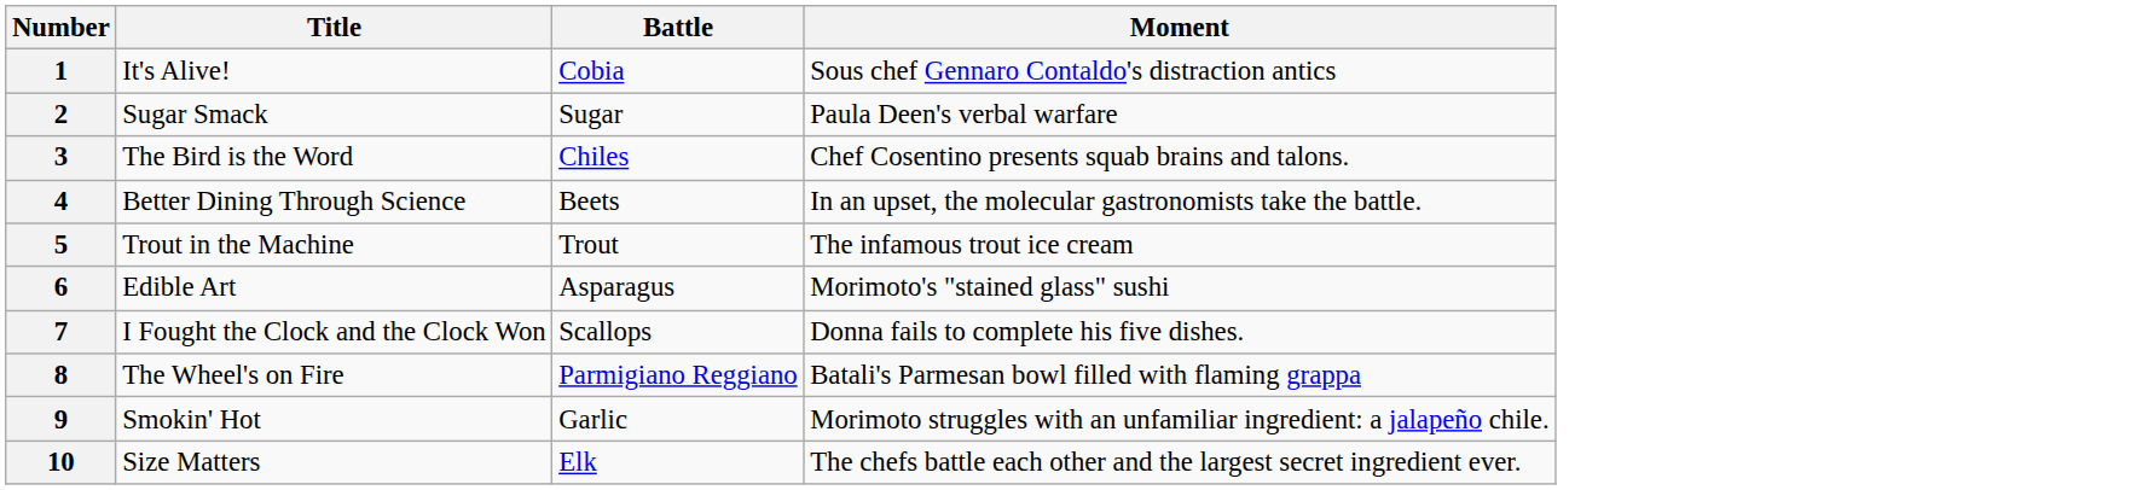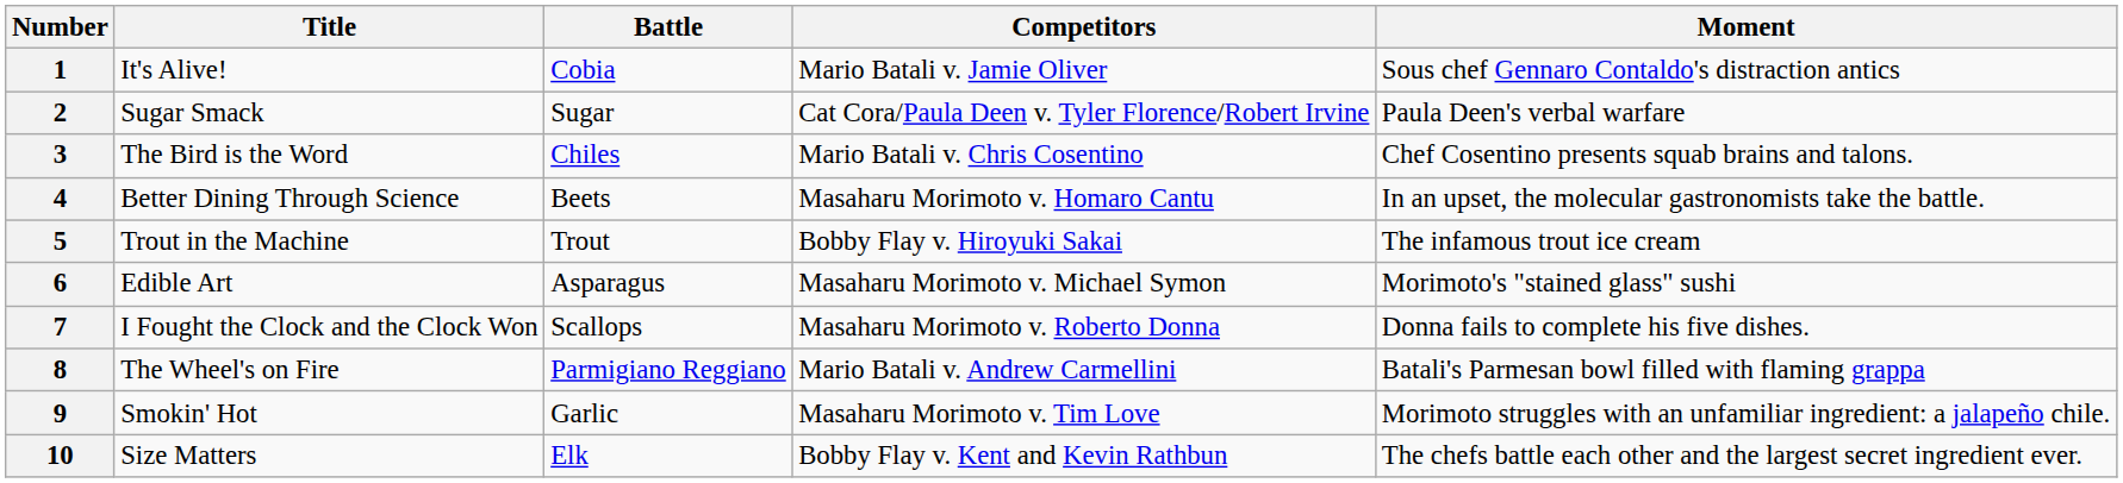 <table class="wikitable"  style="float:left; margin:auto;">
 <tr>
 <th scope="col">Number</th>
 <th scope="col">Title</th>
 <th scope="col">Battle</th>
+<th scope="col">Competitors</th>
 <th scope="col">Moment</th>
 </tr>
 <tr>
 <th scope="rowl">1</th>
 <td>It's Alive!</td>
 <td><a href='#'>Cobia</a></td>
+<td>Mario Batali v. <a href='#'>Jamie Oliver</a></td>
 <td>Sous chef <a href='#'>Gennaro Contaldo</a>'s distraction antics</td>
 </tr>
 <tr>
 <th scope="rowl">2</th>
 <td>Sugar Smack</td>
 <td>Sugar</td>
+<td>Cat Cora/<a href='#'>Paula Deen</a> v. <a href='#'>Tyler Florence</a>/<a href='#'>Robert Irvine</a></td>
 <td>Paula Deen's verbal warfare</td>
 </tr>
 <tr>
 <th scope="rowl">3</th>
 <td>The Bird is the Word</td>
 <td><a href='#'>Chiles</a></td>
+<td>Mario Batali v. <a href='#'>Chris Cosentino</a></td>
 <td>Chef Cosentino presents squab brains and talons.</td>
 </tr>
 <tr>
 <th scope="rowl">4</th>
 <td>Better Dining Through Science</td>
 <td>Beets</td>
+<td>Masaharu Morimoto v. <a href='#'>Homaro Cantu</a></td>
 <td>In an upset, the molecular gastronomists take the battle.</td>
 </tr>
 <tr>
 <th scope="rowl">5</th>
 <td>Trout in the Machine</td>
 <td>Trout</td>
+<td>Bobby Flay v. <a href='#'>Hiroyuki Sakai</a></td>
 <td>The infamous trout ice cream</td>
 </tr>
 <tr>
 <th scope="rowl">6</th>
 <td>Edible Art</td>
 <td>Asparagus</td>
+<td>Masaharu Morimoto v. Michael Symon</td>
 <td>Morimoto's "stained glass" sushi</td>
 </tr>
 <tr>
 <th scope="rowl">7</th>
 <td>I Fought the Clock and the Clock Won</td>
 <td>Scallops</td>
+<td>Masaharu Morimoto v. <a href='#'>Roberto Donna</a></td>
 <td>Donna fails to complete his five dishes.</td>
 </tr>
 <tr>
 <th scope="rowl">8</th>
 <td>The Wheel's on Fire</td>
 <td><a href='#'>Parmigiano Reggiano</a></td>
+<td>Mario Batali v. <a href='#'>Andrew Carmellini</a></td>
 <td>Batali's Parmesan bowl filled with flaming <a href='#'>grappa</a></td>
 </tr>
 <tr>
 <th scope="rowl">9</th>
 <td>Smokin' Hot</td>
 <td>Garlic</td>
+<td>Masaharu Morimoto v. <a href='#'>Tim Love</a></td>
 <td>Morimoto struggles with an unfamiliar ingredient: a <a href='#'>jalapeño</a> chile.</td>
 </tr>
 <tr>
 <th scope="rowl">10</th>
 <td>Size Matters</td>
 <td><a href='#'>Elk</a></td>
+<td>Bobby Flay v. <a href='#'>Kent</a> and <a href='#'>Kevin Rathbun</a></td>
 <td>The chefs battle each other and the largest secret ingredient ever.</td>
 </tr>
 </table>
